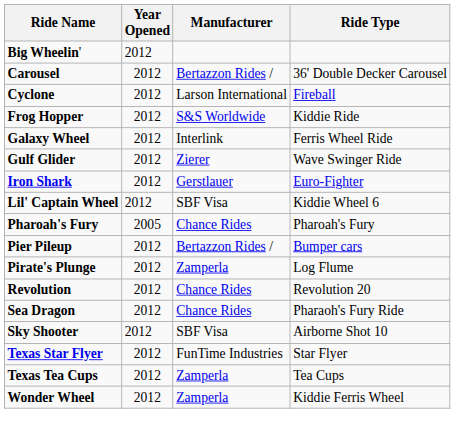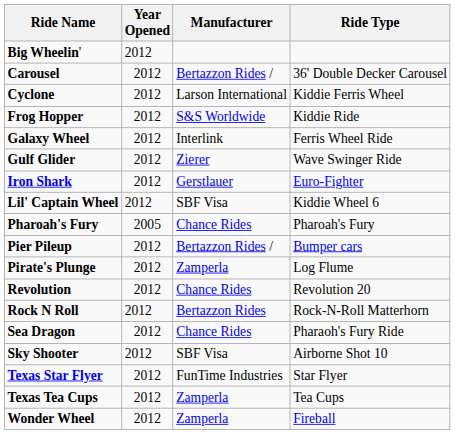 <table class="wikitable sortable">
 <tr>
 <th>Ride Name</th>
 <th width=50>Year Opened</th>
 <th>Manufacturer</th>
 <th>Ride Type</th>
 </tr>
 <tr>
 <td><strong>Big Wheelin</strong>'</td>
 <td>2012</td>
 <td></td>
 <td></td>
 </tr>
 <tr>
 <td><strong>Carousel</strong></td>
 <td align=center>2012</td>
 <td><a href='#'>Bertazzon Rides</a> /</td>
 <td>36' Double Decker Carousel</td>
 </tr>
 <tr>
 <td><strong>Cyclone</strong></td>
 <td align="center">2012</td>
 <td>Larson International</td>
-<td><a href='#'>Fireball</a></td>
+<td>Kiddie Ferris Wheel</td>
 </tr>
 <tr>
 <td><strong>Frog Hopper</strong></td>
 <td align=center>2012</td>
 <td><a href='#'>S&S Worldwide</a></td>
 <td>Kiddie Ride</td>
 </tr>
 <tr>
 <td><strong>Galaxy Wheel</strong></td>
 <td align=center>2012</td>
 <td>Interlink</td>
 <td>Ferris Wheel Ride</td>
 </tr>
 <tr>
 <td><strong>Gulf Glider</strong></td>
 <td align=center>2012</td>
 <td><a href='#'>Zierer</a></td>
 <td>Wave Swinger Ride</td>
 </tr>
 <tr>
 <td><strong><a href='#'>Iron Shark</a></strong></td>
 <td align=center>2012</td>
 <td><a href='#'>Gerstlauer</a></td>
 <td><a href='#'>Euro-Fighter</a></td>
 </tr>
 <tr>
 <td><strong>Lil' Captain Wheel</strong></td>
 <td>2012</td>
 <td>SBF Visa</td>
 <td>Kiddie Wheel 6</td>
 </tr>
 <tr>
 <td><strong>Pharoah's Fury</strong></td>
 <td align=center>2005</td>
 <td><a href='#'>Chance Rides</a></td>
 <td>Pharoah's Fury</td>
 </tr>
 <tr>
 <td><strong>Pier Pileup</strong></td>
 <td align=center>2012</td>
 <td><a href='#'>Bertazzon Rides</a> /</td>
 <td><a href='#'>Bumper cars</a></td>
 </tr>
 <tr>
 <td><strong>Pirate's Plunge</strong></td>
 <td align=center>2012</td>
 <td><a href='#'>Zamperla</a></td>
 <td>Log Flume</td>
 </tr>
 <tr>
 <td><strong>Revolution</strong></td>
 <td align=center>2012</td>
 <td><a href='#'>Chance Rides</a></td>
 <td>Revolution 20</td>
 </tr>
 <tr>
+<td><strong>Rock N Roll</strong></td>
+<td>2012</td>
+<td><a href='#'>Bertazzon Rides</a></td>
+<td>Rock-N-Roll Matterhorn</td>
+</tr>
+<tr>
 <td><strong>Sea Dragon</strong></td>
 <td align=center>2012</td>
 <td><a href='#'>Chance Rides</a></td>
 <td>Pharaoh's Fury Ride</td>
 </tr>
 <tr>
 <td><strong>Sky Shooter</strong></td>
 <td>2012</td>
 <td>SBF Visa</td>
 <td>Airborne Shot 10</td>
 </tr>
 <tr>
 <td><strong><a href='#'>Texas Star Flyer</a></strong></td>
 <td align=center>2012</td>
 <td>FunTime Industries</td>
 <td>Star Flyer</td>
 </tr>
 <tr>
 <td><strong>Texas Tea Cups</strong></td>
 <td align=center>2012</td>
 <td><a href='#'>Zamperla</a></td>
 <td>Tea Cups</td>
 </tr>
 <tr>
 <td><strong>Wonder Wheel</strong></td>
 <td align=center>2012</td>
 <td><a href='#'>Zamperla</a></td>
-<td>Kiddie Ferris Wheel</td>
+<td><a href='#'>Fireball</a></td>
 </tr>
 </table>
